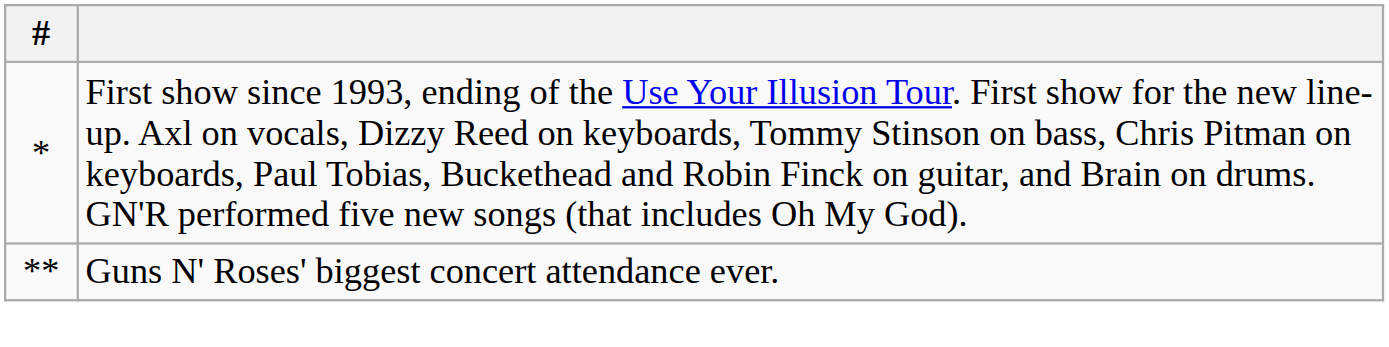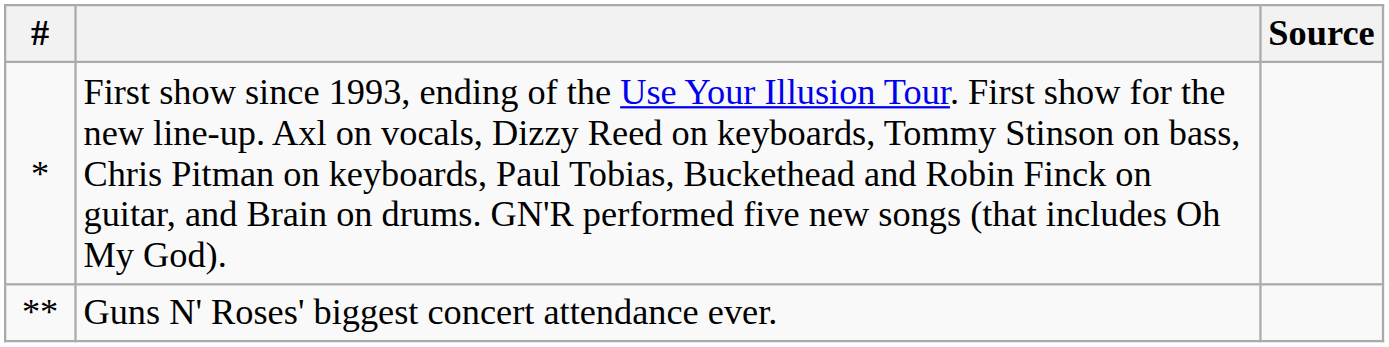 <table class="wikitable">
 <tr>
 <th style="width:30px;" class="unsortable">#</th>
 <th style="width:900px;"></th>
+<th style="width:30px;">Source</th>
 </tr>
 <tr>
 <td style="text-align:center;">*</td>
 <td>First show since 1993, ending of the <a href='#'>Use Your Illusion Tour</a>. First show for the new line-up. Axl on vocals, Dizzy Reed on keyboards, Tommy Stinson on bass, Chris Pitman on keyboards, Paul Tobias, Buckethead and Robin Finck on guitar, and Brain on drums. GN'R performed five new songs (that includes Oh My God).</td>
+<td style="text-align:center;"></td>
 </tr>
 <tr>
 <td style="text-align:center;">**</td>
 <td>Guns N' Roses' biggest concert attendance ever.</td>
+<td style="text-align:center;"></td>
 </tr>
 </table>
